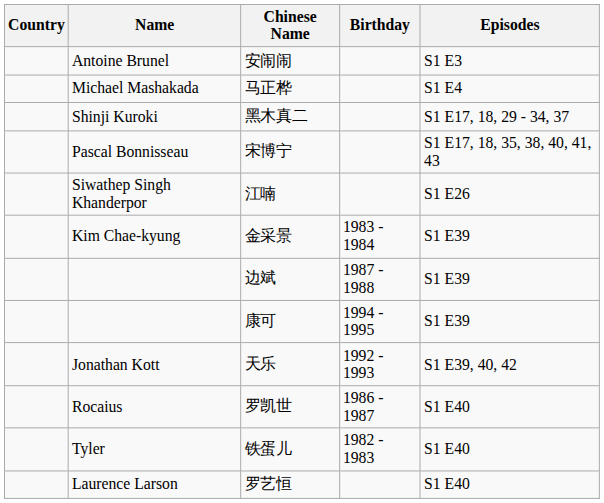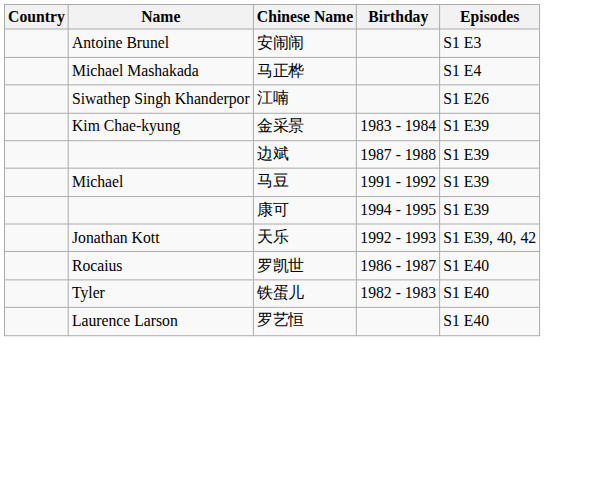 <table class="wikitable">
 <tr>
 <th>Country</th>
 <th>Name</th>
 <th>Chinese Name</th>
 <th>Birthday</th>
 <th>Episodes</th>
 </tr>
 <tr>
 <td></td>
 <td>Antoine Brunel</td>
 <td>安闹闹</td>
 <td></td>
 <td>S1 E3</td>
 </tr>
 <tr>
 <td></td>
 <td>Michael Mashakada</td>
 <td>马正桦</td>
 <td></td>
 <td>S1 E4</td>
 </tr>
 <tr>
 <td></td>
-<td>Shinji Kuroki</td>
-<td>黑木真二</td>
-<td></td>
-<td>S1 E17, 18, 29 - 34, 37</td>
-</tr>
-<tr>
-<td></td>
-<td>Pascal Bonnisseau</td>
-<td>宋博宁</td>
-<td></td>
-<td>S1 E17, 18, 35, 38, 40, 41, 43</td>
-</tr>
-<tr>
-<td></td>
 <td>Siwathep Singh Khanderpor</td>
 <td>江喃</td>
 <td></td>
 <td>S1 E26</td>
 </tr>
 <tr>
 <td></td>
 <td>Kim Chae-kyung</td>
 <td>金采景</td>
 <td>1983 - 1984</td>
 <td>S1 E39</td>
 </tr>
 <tr>
 <td></td>
 <td></td>
 <td>边斌</td>
 <td>1987 - 1988</td>
+<td>S1 E39</td>
+</tr>
+<tr>
+<td></td>
+<td>Michael</td>
+<td>马豆</td>
+<td>1991 - 1992</td>
 <td>S1 E39</td>
 </tr>
 <tr>
 <td></td>
 <td></td>
 <td>康可</td>
 <td>1994 - 1995</td>
 <td>S1 E39</td>
 </tr>
 <tr>
 <td><br></td>
 <td>Jonathan Kott</td>
 <td>天乐</td>
 <td>1992 - 1993</td>
 <td>S1 E39, 40, 42</td>
 </tr>
 <tr>
 <td></td>
 <td>Rocaius</td>
 <td>罗凯世</td>
 <td>1986 - 1987</td>
 <td>S1 E40</td>
 </tr>
 <tr>
 <td></td>
 <td>Tyler</td>
 <td>铁蛋儿</td>
 <td>1982 - 1983</td>
 <td>S1 E40</td>
 </tr>
 <tr>
 <td></td>
 <td>Laurence Larson</td>
 <td>罗艺恒</td>
 <td></td>
 <td>S1 E40</td>
 </tr>
 </table>
